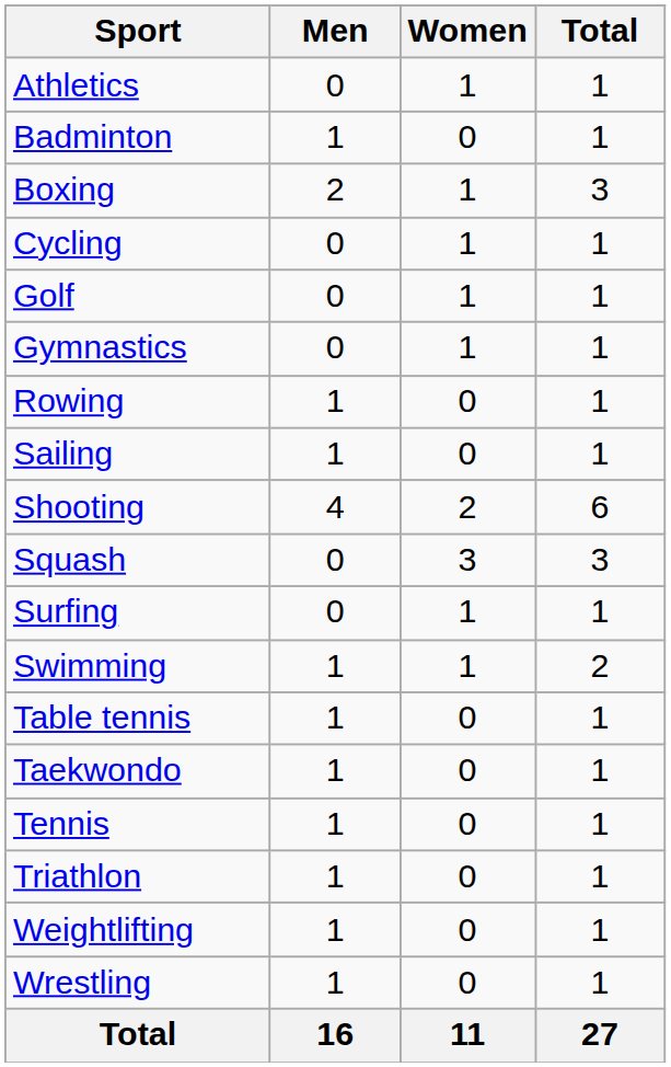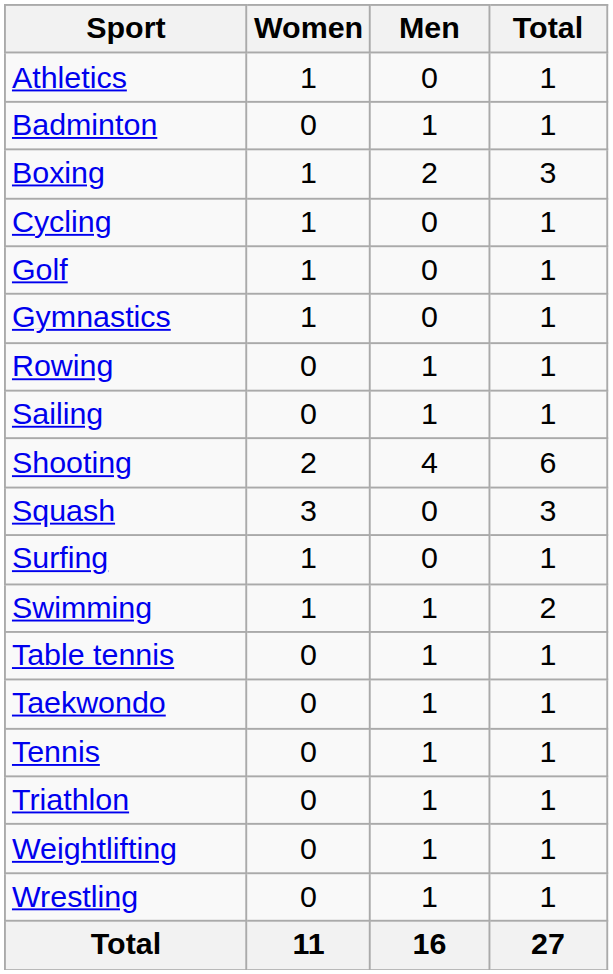 <table class="wikitable sortable" style="text-align:center;">
 <tr>
 <th width=120>Sport</th>
+<th width=55>Women</th>
 <th width=55>Men</th>
-<th width=55>Women</th>
 <th width=55>Total</th>
 </tr>
 <tr>
 <td align=left><a href='#'>Athletics</a></td>
+<td>1</td>
+<td>0</td>
+<td>1</td>
+</tr>
+<tr>
+<td align=left><a href='#'>Badminton</a></td>
 <td>0</td>
 <td>1</td>
 <td>1</td>
 </tr>
 <tr>
-<td align=left><a href='#'>Badminton</a></td>
+<td align=left><a href='#'>Boxing</a></td>
+<td>1</td>
+<td>2</td>
+<td>3</td>
+</tr>
+<tr>
+<td align=left><a href='#'>Cycling</a></td>
 <td>1</td>
 <td>0</td>
 <td>1</td>
 </tr>
 <tr>
-<td align=left><a href='#'>Boxing</a></td>
-<td>2</td>
+<td align=left><a href='#'>Golf</a></td>
 <td>1</td>
-<td>3</td>
+<td>0</td>
+<td>1</td>
 </tr>
 <tr>
-<td align=left><a href='#'>Cycling</a></td>
+<td align=left><a href='#'>Gymnastics</a></td>
+<td>1</td>
+<td>0</td>
+<td>1</td>
+</tr>
+<tr>
+<td align=left><a href='#'>Rowing</a></td>
 <td>0</td>
 <td>1</td>
 <td>1</td>
 </tr>
 <tr>
-<td align=left><a href='#'>Golf</a></td>
+<td align=left><a href='#'>Sailing</a></td>
 <td>0</td>
 <td>1</td>
 <td>1</td>
 </tr>
 <tr>
-<td align=left><a href='#'>Gymnastics</a></td>
-<td>0</td>
-<td>1</td>
-<td>1</td>
-</tr>
-<tr>
-<td align=left><a href='#'>Rowing</a></td>
-<td>1</td>
-<td>0</td>
-<td>1</td>
-</tr>
-<tr>
-<td align=left><a href='#'>Sailing</a></td>
-<td>1</td>
-<td>0</td>
-<td>1</td>
-</tr>
-<tr>
 <td align=left><a href='#'>Shooting</a></td>
+<td>2</td>
 <td>4</td>
-<td>2</td>
 <td>6</td>
 </tr>
 <tr>
 <td align=left><a href='#'>Squash</a></td>
+<td>3</td>
 <td>0</td>
-<td>3</td>
 <td>3</td>
 </tr>
 <tr>
 <td align=left><a href='#'>Surfing</a></td>
+<td>1</td>
 <td>0</td>
-<td>1</td>
 <td>1</td>
 </tr>
 <tr>
 <td align=left><a href='#'>Swimming</a></td>
 <td>1</td>
 <td>1</td>
 <td>2</td>
 </tr>
 <tr>
 <td align=left><a href='#'>Table tennis</a></td>
+<td>0</td>
 <td>1</td>
-<td>0</td>
 <td>1</td>
 </tr>
 <tr>
 <td align=left><a href='#'>Taekwondo</a></td>
+<td>0</td>
 <td>1</td>
-<td>0</td>
 <td>1</td>
 </tr>
 <tr>
 <td align=left><a href='#'>Tennis</a></td>
+<td>0</td>
 <td>1</td>
-<td>0</td>
 <td>1</td>
 </tr>
 <tr>
 <td align=left><a href='#'>Triathlon</a></td>
+<td>0</td>
 <td>1</td>
-<td>0</td>
 <td>1</td>
 </tr>
 <tr>
 <td align=left><a href='#'>Weightlifting</a></td>
+<td>0</td>
 <td>1</td>
-<td>0</td>
 <td>1</td>
 </tr>
 <tr>
 <td align=left><a href='#'>Wrestling</a></td>
+<td>0</td>
 <td>1</td>
-<td>0</td>
 <td>1</td>
 </tr>
 <tr>
 <th>Total</th>
+<th>11</th>
 <th>16</th>
-<th>11</th>
 <th>27</th>
 </tr>
 </table>
